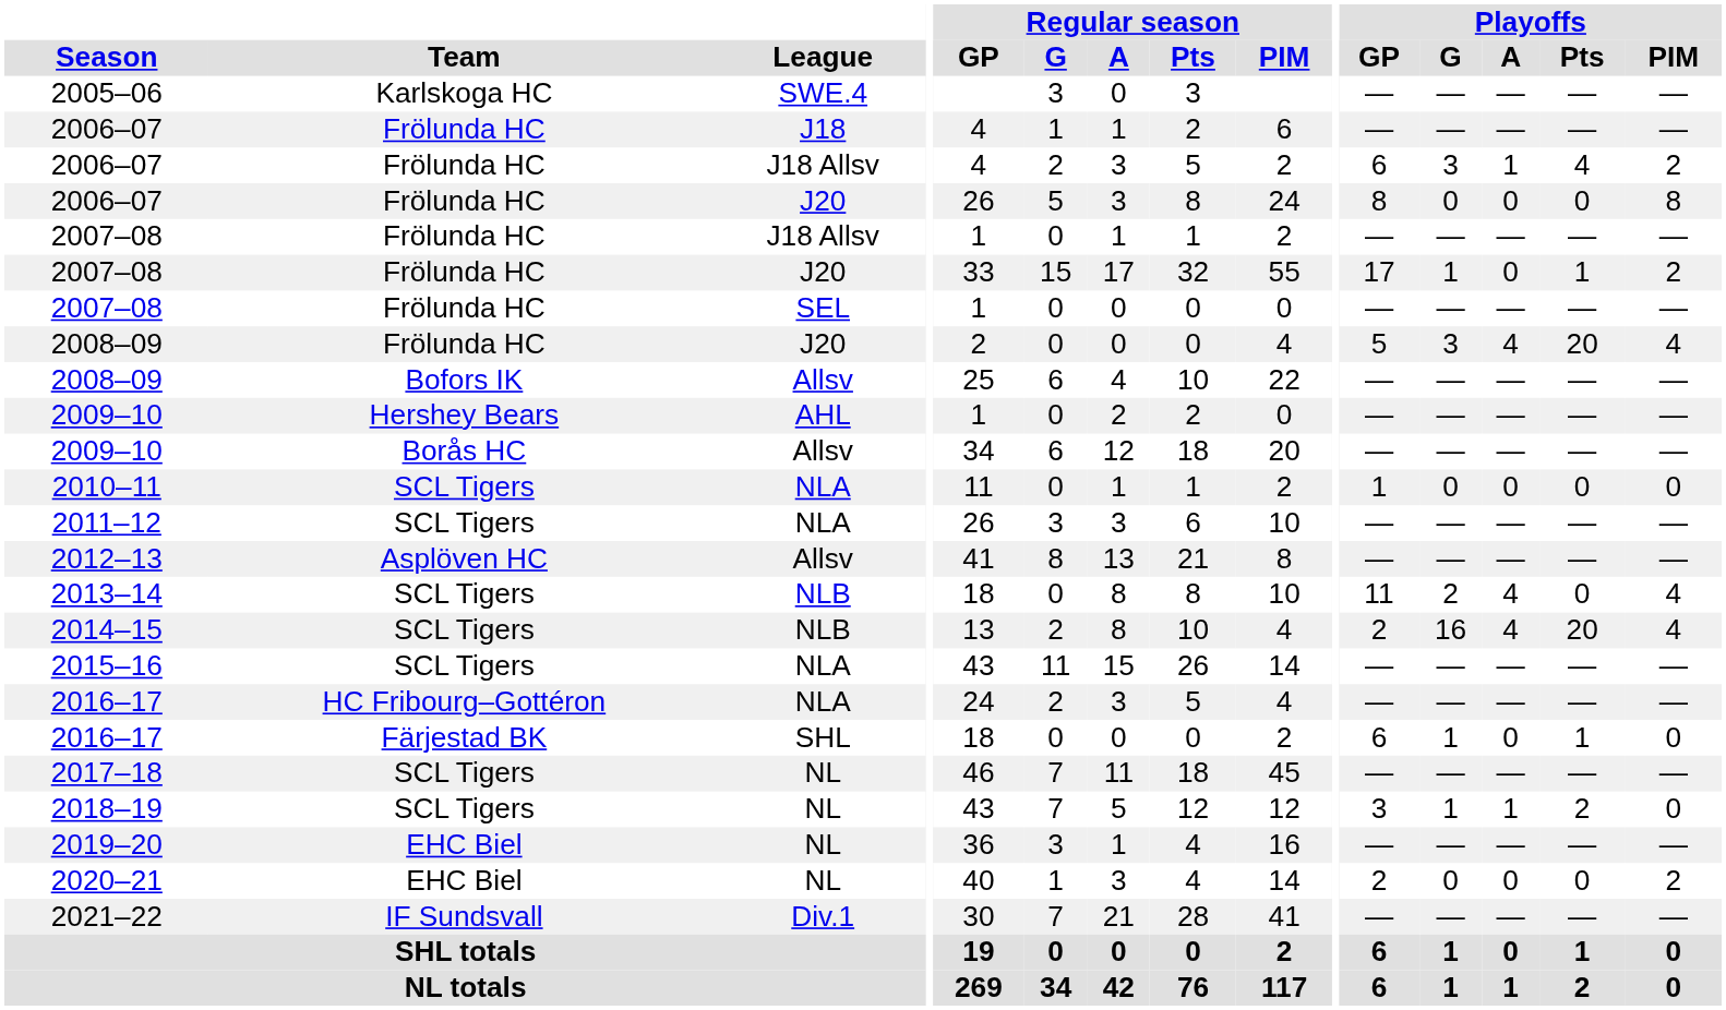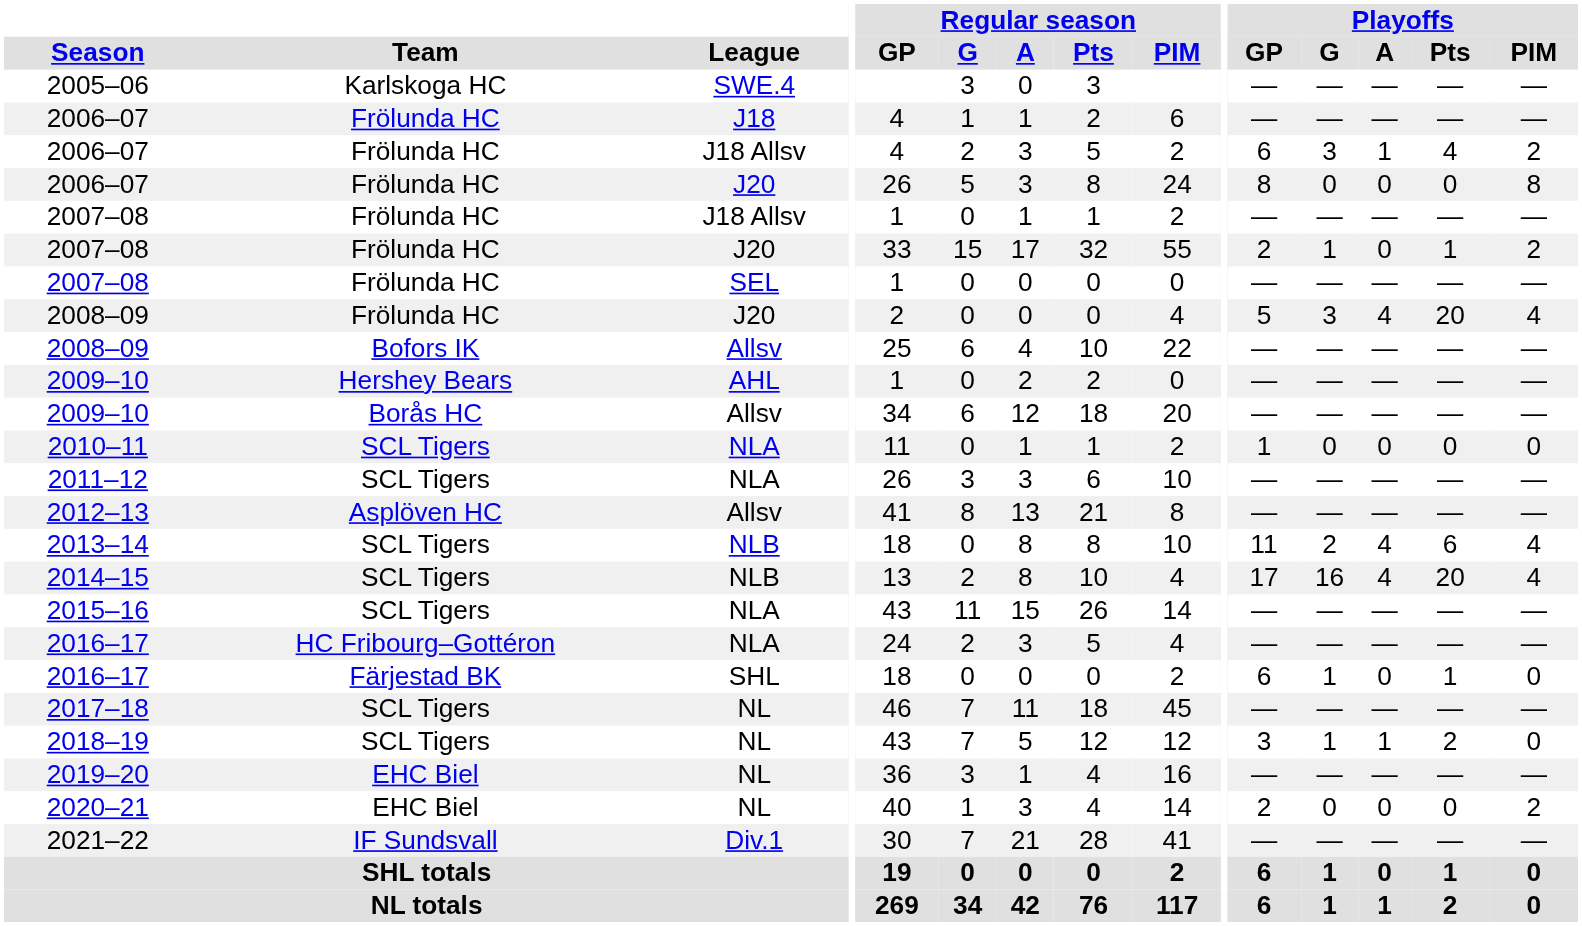 <table border="0" cellpadding="1" cellspacing="0" style="text-align:center; width:60em">
 <tr bgcolor="#e0e0e0">
 <th colspan="3" bgcolor="#ffffff"></th>
 <th rowspan="99" bgcolor="#ffffff"></th>
 <th colspan="5"><a href='#'>Regular season</a></th>
 <th rowspan="99" bgcolor="#ffffff"></th>
 <th colspan="5"><a href='#'>Playoffs</a></th>
 </tr>
 <tr bgcolor="#e0e0e0">
 <th><a href='#'>Season</a></th>
 <th>Team</th>
 <th>League</th>
 <th>GP</th>
 <th><a href='#'>G</a></th>
 <th><a href='#'>A</a></th>
 <th><a href='#'>Pts</a></th>
 <th><a href='#'>PIM</a></th>
 <th>GP</th>
 <th>G</th>
 <th>A</th>
 <th>Pts</th>
 <th>PIM</th>
 </tr>
 <tr>
 <td>2005–06</td>
 <td>Karlskoga HC</td>
 <td><a href='#'>SWE.4</a></td>
 <td></td>
 <td>3</td>
 <td>0</td>
 <td>3</td>
 <td></td>
 <td>—</td>
 <td>—</td>
 <td>—</td>
 <td>—</td>
 <td>—</td>
 </tr>
 <tr bgcolor="#f0f0f0">
 <td>2006–07</td>
 <td><a href='#'>Frölunda HC</a></td>
 <td><a href='#'>J18</a></td>
 <td>4</td>
 <td>1</td>
 <td>1</td>
 <td>2</td>
 <td>6</td>
 <td>—</td>
 <td>—</td>
 <td>—</td>
 <td>—</td>
 <td>—</td>
 </tr>
 <tr>
 <td>2006–07</td>
 <td>Frölunda HC</td>
 <td>J18 Allsv</td>
 <td>4</td>
 <td>2</td>
 <td>3</td>
 <td>5</td>
 <td>2</td>
 <td>6</td>
 <td>3</td>
 <td>1</td>
 <td>4</td>
 <td>2</td>
 </tr>
 <tr bgcolor="#f0f0f0">
 <td>2006–07</td>
 <td>Frölunda HC</td>
 <td><a href='#'>J20</a></td>
 <td>26</td>
 <td>5</td>
 <td>3</td>
 <td>8</td>
 <td>24</td>
 <td>8</td>
 <td>0</td>
 <td>0</td>
 <td>0</td>
 <td>8</td>
 </tr>
 <tr>
 <td>2007–08</td>
 <td>Frölunda HC</td>
 <td>J18 Allsv</td>
 <td>1</td>
 <td>0</td>
 <td>1</td>
 <td>1</td>
 <td>2</td>
 <td>—</td>
 <td>—</td>
 <td>—</td>
 <td>—</td>
 <td>—</td>
 </tr>
 <tr bgcolor="#f0f0f0">
 <td>2007–08</td>
 <td>Frölunda HC</td>
 <td>J20</td>
 <td>33</td>
 <td>15</td>
 <td>17</td>
 <td>32</td>
 <td>55</td>
-<td>17</td>
+<td>2</td>
 <td>1</td>
 <td>0</td>
 <td>1</td>
 <td>2</td>
 </tr>
 <tr>
 <td><a href='#'>2007–08</a></td>
 <td>Frölunda HC</td>
 <td><a href='#'>SEL</a></td>
 <td>1</td>
 <td>0</td>
 <td>0</td>
 <td>0</td>
 <td>0</td>
 <td>—</td>
 <td>—</td>
 <td>—</td>
 <td>—</td>
 <td>—</td>
 </tr>
 <tr bgcolor="#f0f0f0">
 <td>2008–09</td>
 <td>Frölunda HC</td>
 <td>J20</td>
 <td>2</td>
 <td>0</td>
 <td>0</td>
 <td>0</td>
 <td>4</td>
 <td>5</td>
 <td>3</td>
 <td>4</td>
 <td>20</td>
 <td>4</td>
 </tr>
 <tr>
 <td><a href='#'>2008–09</a></td>
 <td><a href='#'>Bofors IK</a></td>
 <td><a href='#'>Allsv</a></td>
 <td>25</td>
 <td>6</td>
 <td>4</td>
 <td>10</td>
 <td>22</td>
 <td>—</td>
 <td>—</td>
 <td>—</td>
 <td>—</td>
 <td>—</td>
 </tr>
 <tr bgcolor="#f0f0f0">
 <td><a href='#'>2009–10</a></td>
 <td><a href='#'>Hershey Bears</a></td>
 <td><a href='#'>AHL</a></td>
 <td>1</td>
 <td>0</td>
 <td>2</td>
 <td>2</td>
 <td>0</td>
 <td>—</td>
 <td>—</td>
 <td>—</td>
 <td>—</td>
 <td>—</td>
 </tr>
 <tr>
 <td><a href='#'>2009–10</a></td>
 <td><a href='#'>Borås HC</a></td>
 <td>Allsv</td>
 <td>34</td>
 <td>6</td>
 <td>12</td>
 <td>18</td>
 <td>20</td>
 <td>—</td>
 <td>—</td>
 <td>—</td>
 <td>—</td>
 <td>—</td>
 </tr>
 <tr bgcolor="#f0f0f0">
 <td><a href='#'>2010–11</a></td>
 <td><a href='#'>SCL Tigers</a></td>
 <td><a href='#'>NLA</a></td>
 <td>11</td>
 <td>0</td>
 <td>1</td>
 <td>1</td>
 <td>2</td>
 <td>1</td>
 <td>0</td>
 <td>0</td>
 <td>0</td>
 <td>0</td>
 </tr>
 <tr>
 <td><a href='#'>2011–12</a></td>
 <td>SCL Tigers</td>
 <td>NLA</td>
 <td>26</td>
 <td>3</td>
 <td>3</td>
 <td>6</td>
 <td>10</td>
 <td>—</td>
 <td>—</td>
 <td>—</td>
 <td>—</td>
 <td>—</td>
 </tr>
 <tr bgcolor="#f0f0f0">
 <td><a href='#'>2012–13</a></td>
 <td><a href='#'>Asplöven HC</a></td>
 <td>Allsv</td>
 <td>41</td>
 <td>8</td>
 <td>13</td>
 <td>21</td>
 <td>8</td>
 <td>—</td>
 <td>—</td>
 <td>—</td>
 <td>—</td>
 <td>—</td>
 </tr>
 <tr>
 <td><a href='#'>2013–14</a></td>
 <td>SCL Tigers</td>
 <td><a href='#'>NLB</a></td>
 <td>18</td>
 <td>0</td>
 <td>8</td>
 <td>8</td>
 <td>10</td>
 <td>11</td>
 <td>2</td>
 <td>4</td>
-<td>0</td>
+<td>6</td>
 <td>4</td>
 </tr>
 <tr bgcolor="#f0f0f0">
 <td><a href='#'>2014–15</a></td>
 <td>SCL Tigers</td>
 <td>NLB</td>
 <td>13</td>
 <td>2</td>
 <td>8</td>
 <td>10</td>
 <td>4</td>
-<td>2</td>
+<td>17</td>
 <td>16</td>
 <td>4</td>
 <td>20</td>
 <td>4</td>
 </tr>
 <tr>
 <td><a href='#'>2015–16</a></td>
 <td>SCL Tigers</td>
 <td>NLA</td>
 <td>43</td>
 <td>11</td>
 <td>15</td>
 <td>26</td>
 <td>14</td>
 <td>—</td>
 <td>—</td>
 <td>—</td>
 <td>—</td>
 <td>—</td>
 </tr>
 <tr bgcolor="#f0f0f0">
 <td><a href='#'>2016–17</a></td>
 <td><a href='#'>HC Fribourg–Gottéron</a></td>
 <td>NLA</td>
 <td>24</td>
 <td>2</td>
 <td>3</td>
 <td>5</td>
 <td>4</td>
 <td>—</td>
 <td>—</td>
 <td>—</td>
 <td>—</td>
 <td>—</td>
 </tr>
 <tr>
 <td><a href='#'>2016–17</a></td>
 <td><a href='#'>Färjestad BK</a></td>
 <td>SHL</td>
 <td>18</td>
 <td>0</td>
 <td>0</td>
 <td>0</td>
 <td>2</td>
 <td>6</td>
 <td>1</td>
 <td>0</td>
 <td>1</td>
 <td>0</td>
 </tr>
 <tr bgcolor="#f0f0f0">
 <td><a href='#'>2017–18</a></td>
 <td>SCL Tigers</td>
 <td>NL</td>
 <td>46</td>
 <td>7</td>
 <td>11</td>
 <td>18</td>
 <td>45</td>
 <td>—</td>
 <td>—</td>
 <td>—</td>
 <td>—</td>
 <td>—</td>
 </tr>
 <tr>
 <td><a href='#'>2018–19</a></td>
 <td>SCL Tigers</td>
 <td>NL</td>
 <td>43</td>
 <td>7</td>
 <td>5</td>
 <td>12</td>
 <td>12</td>
 <td>3</td>
 <td>1</td>
 <td>1</td>
 <td>2</td>
 <td>0</td>
 </tr>
 <tr bgcolor="#f0f0f0">
 <td><a href='#'>2019–20</a></td>
 <td><a href='#'>EHC Biel</a></td>
 <td>NL</td>
 <td>36</td>
 <td>3</td>
 <td>1</td>
 <td>4</td>
 <td>16</td>
 <td>—</td>
 <td>—</td>
 <td>—</td>
 <td>—</td>
 <td>—</td>
 </tr>
 <tr>
 <td><a href='#'>2020–21</a></td>
 <td>EHC Biel</td>
 <td>NL</td>
 <td>40</td>
 <td>1</td>
 <td>3</td>
 <td>4</td>
 <td>14</td>
 <td>2</td>
 <td>0</td>
 <td>0</td>
 <td>0</td>
 <td>2</td>
 </tr>
 <tr bgcolor="#f0f0f0">
 <td>2021–22</td>
 <td><a href='#'>IF Sundsvall</a></td>
 <td><a href='#'>Div.1</a></td>
 <td>30</td>
 <td>7</td>
 <td>21</td>
 <td>28</td>
 <td>41</td>
 <td>—</td>
 <td>—</td>
 <td>—</td>
 <td>—</td>
 <td>—</td>
 </tr>
 <tr bgcolor="#e0e0e0">
 <th colspan="3">SHL totals</th>
 <th>19</th>
 <th>0</th>
 <th>0</th>
 <th>0</th>
 <th>2</th>
 <th>6</th>
 <th>1</th>
 <th>0</th>
 <th>1</th>
 <th>0</th>
 </tr>
 <tr bgcolor="#e0e0e0">
 <th colspan="3">NL totals</th>
 <th>269</th>
 <th>34</th>
 <th>42</th>
 <th>76</th>
 <th>117</th>
 <th>6</th>
 <th>1</th>
 <th>1</th>
 <th>2</th>
 <th>0</th>
 </tr>
 </table>
